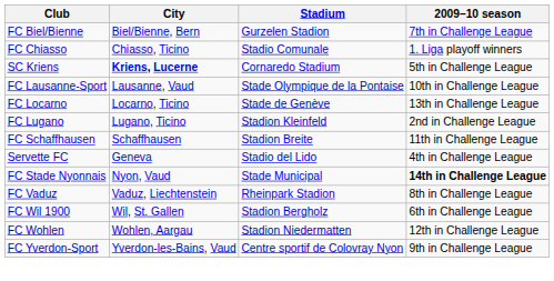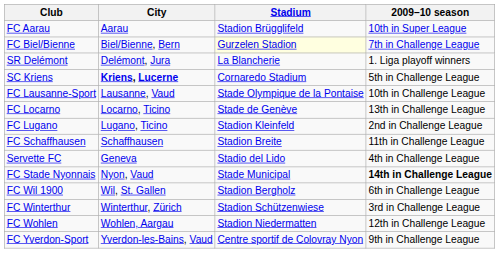 <table class="wikitable sortable">
 <tr>
 <th>Club</th>
 <th>City</th>
 <th><a href='#'>Stadium</a></th>
 <th>2009–10 season</th>
 </tr>
 <tr>
+<td><a href='#'>FC Aarau</a></td>
+<td><a href='#'>Aarau</a></td>
+<td><a href='#'>Stadion Brügglifeld</a></td>
+<td><a href='#'>10th in Super League</a></td>
+</tr>
+<tr>
 <td><a href='#'>FC Biel/Bienne</a></td>
 <td><a href='#'>Biel/Bienne</a>, <a href='#'>Bern</a></td>
-<td><a href='#'>Gurzelen Stadion</a></td>
+<td style="background: lightyellow;"><a href='#'>Gurzelen Stadion</a></td>
 <td><a href='#'>7th in Challenge League</a></td>
 </tr>
 <tr>
-<td><a href='#'>FC Chiasso</a></td>
-<td><a href='#'>Chiasso</a>, <a href='#'>Ticino</a></td>
-<td><a href='#'>Stadio Comunale</a></td>
-<td><a href='#'>1. Liga</a> playoff winners</td>
+<td><a href='#'>SR Delémont</a></td>
+<td><a href='#'>Delémont</a>, <a href='#'>Jura</a></td>
+<td><a href='#'>La Blancherie</a></td>
+<td>1. Liga playoff winners</td>
 </tr>
 <tr>
 <td><a href='#'>SC Kriens</a></td>
 <td><strong><a href='#'>Kriens</a>, <a href='#'>Lucerne</a></strong></td>
 <td><a href='#'>Cornaredo Stadium</a></td>
 <td>5th in Challenge League</td>
 </tr>
 <tr>
 <td><a href='#'>FC Lausanne-Sport</a></td>
 <td><a href='#'>Lausanne</a>, <a href='#'>Vaud</a></td>
 <td><a href='#'>Stade Olympique de la Pontaise</a></td>
 <td>10th in Challenge League</td>
 </tr>
 <tr>
 <td><a href='#'>FC Locarno</a></td>
 <td><a href='#'>Locarno</a>, <a href='#'>Ticino</a></td>
 <td><a href='#'>Stade de Genève</a></td>
 <td>13th in Challenge League</td>
 </tr>
 <tr>
 <td><a href='#'>FC Lugano</a></td>
 <td><a href='#'>Lugano</a>, <a href='#'>Ticino</a></td>
 <td><a href='#'>Stadion Kleinfeld</a></td>
 <td>2nd in Challenge League</td>
 </tr>
 <tr>
 <td><a href='#'>FC Schaffhausen</a></td>
 <td><a href='#'>Schaffhausen</a></td>
 <td><a href='#'>Stadion Breite</a></td>
 <td>11th in Challenge League</td>
 </tr>
 <tr>
 <td><a href='#'>Servette FC</a></td>
 <td><a href='#'>Geneva</a></td>
 <td><a href='#'>Stadio del Lido</a></td>
 <td>4th in Challenge League</td>
 </tr>
 <tr>
 <td><a href='#'>FC Stade Nyonnais</a></td>
 <td><a href='#'>Nyon</a>, <a href='#'>Vaud</a></td>
 <td><a href='#'>Stade Municipal</a></td>
 <td><strong>14th in Challenge League</strong></td>
 </tr>
 <tr>
-<td><a href='#'>FC Vaduz</a></td>
-<td><a href='#'>Vaduz</a>, <a href='#'>Liechtenstein</a></td>
-<td><a href='#'>Rheinpark Stadion</a></td>
-<td>8th in Challenge League</td>
-</tr>
-<tr>
 <td><a href='#'>FC Wil 1900</a></td>
 <td><a href='#'>Wil</a>, <a href='#'>St. Gallen</a></td>
 <td><a href='#'>Stadion Bergholz</a></td>
 <td>6th in Challenge League</td>
+</tr>
+<tr>
+<td><a href='#'>FC Winterthur</a></td>
+<td><a href='#'>Winterthur</a>, <a href='#'>Zürich</a></td>
+<td><a href='#'>Stadion Schützenwiese</a></td>
+<td>3rd in Challenge League</td>
 </tr>
 <tr>
 <td><a href='#'>FC Wohlen</a></td>
 <td><a href='#'>Wohlen, Aargau</a></td>
 <td><a href='#'>Stadion Niedermatten</a></td>
 <td>12th in Challenge League</td>
 </tr>
 <tr>
 <td><a href='#'>FC Yverdon-Sport</a></td>
 <td><a href='#'>Yverdon-les-Bains</a>, <a href='#'>Vaud</a></td>
 <td><a href='#'>Centre sportif de Colovray Nyon</a></td>
 <td>9th in Challenge League</td>
 </tr>
 </table>
